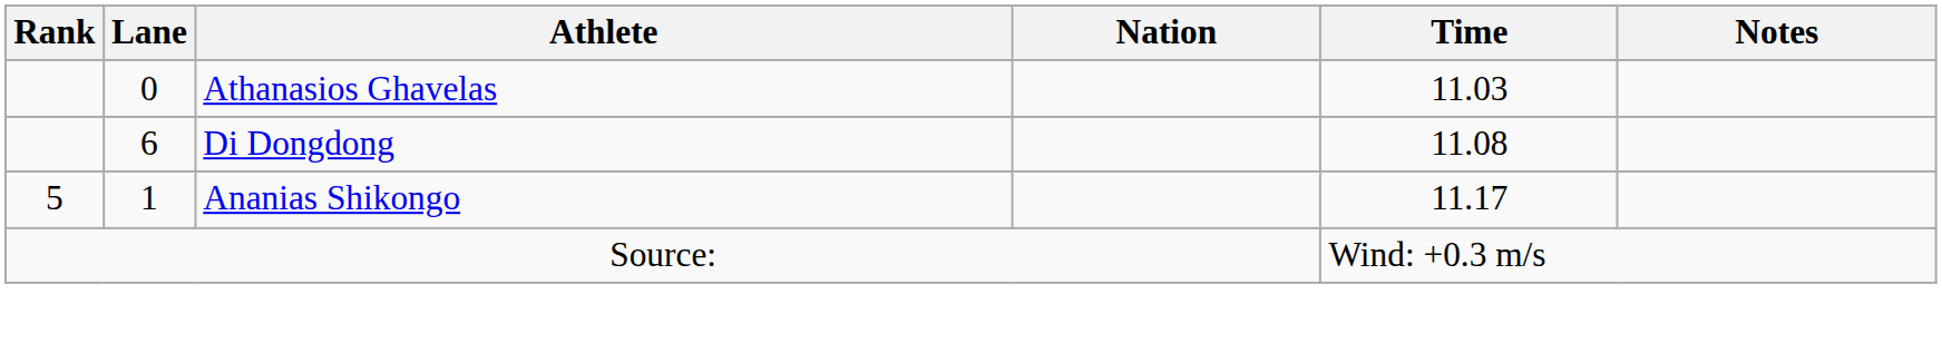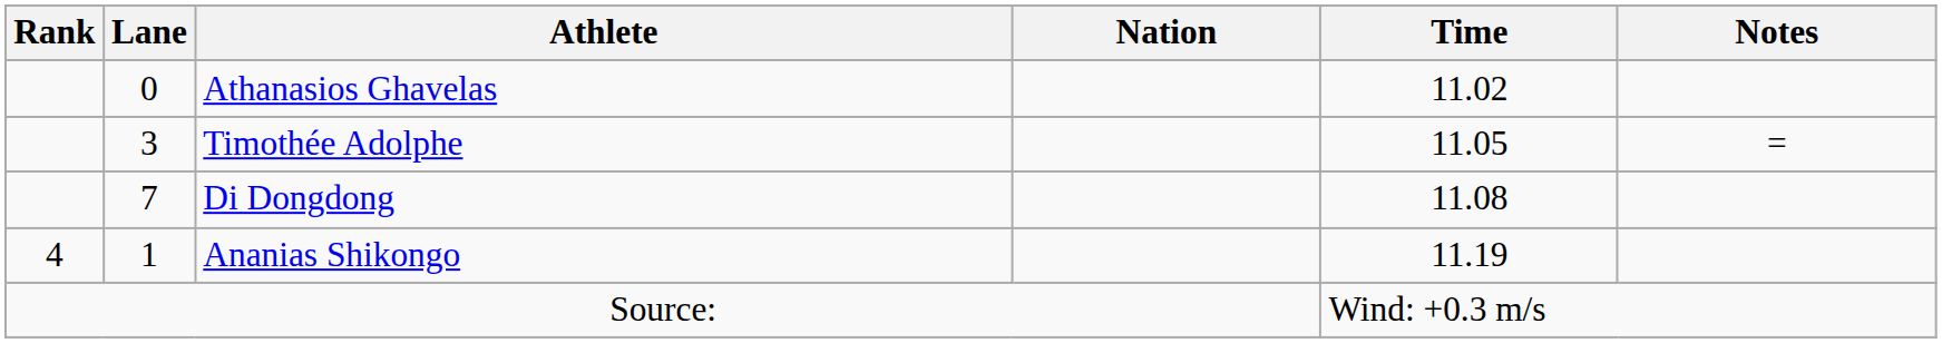 <table class="wikitable sortable" style="text-align:center;width: 70%;">
 <tr>
 <th scope="col" style="width: 15px;">Rank</th>
 <th scope="col" style="width: 15px;">Lane</th>
 <th scope="col">Athlete</th>
 <th scope="col">Nation</th>
 <th scope="col">Time</th>
 <th scope="col">Notes</th>
 </tr>
 <tr>
 <td></td>
 <td>0</td>
 <td align=left><a href='#'>Athanasios Ghavelas</a><br></td>
 <td align=left></td>
-<td>11.03</td>
+<td>11.02</td>
 <td></td>
 </tr>
 <tr>
 <td></td>
-<td>6</td>
+<td>3</td>
+<td align=left><a href='#'>Timothée Adolphe</a><br></td>
+<td align=left></td>
+<td>11.05</td>
+<td>=</td>
+</tr>
+<tr>
+<td></td>
+<td>7</td>
 <td align=left><a href='#'>Di Dongdong</a><br></td>
 <td align=left></td>
 <td>11.08</td>
 <td></td>
 </tr>
 <tr>
-<td>5</td>
+<td>4</td>
 <td>1</td>
 <td align=left><a href='#'>Ananias Shikongo</a><br></td>
 <td align=left></td>
-<td>11.17</td>
+<td>11.19</td>
 <td></td>
 </tr>
 <tr class="sortbottom">
 <td colspan="4">Source:</td>
 <td colspan="2" style="text-align:left;">Wind: +0.3 m/s</td>
 </tr>
 </table>
